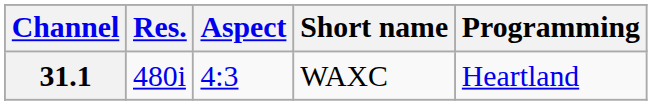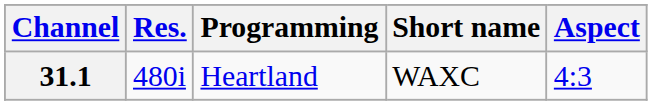 <table class="wikitable">
 <tr>
 <th scope = "col"><a href='#'>Channel</a></th>
 <th scope = "col"><a href='#'>Res.</a></th>
+<th scope = "col">Programming</th>
+<th scope = "col">Short name</th>
 <th scope = "col"><a href='#'>Aspect</a></th>
-<th scope = "col">Short name</th>
-<th scope = "col">Programming</th>
 </tr>
 <tr>
 <th scope = "row">31.1</th>
 <td><a href='#'>480i</a></td>
+<td><a href='#'>Heartland</a></td>
+<td>WAXC</td>
 <td><a href='#'>4:3</a></td>
-<td>WAXC</td>
-<td><a href='#'>Heartland</a></td>
 </tr>
 </table>
